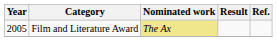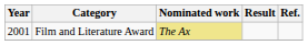 <table class="wikitable sortable">
 <tr>
 <th>Year</th>
 <th>Category</th>
 <th>Nominated work</th>
 <th>Result</th>
 <th>Ref.</th>
 </tr>
 <tr>
-<td>2005</td>
+<td>2001</td>
 <td>Film and Literature Award</td>
 <td style="background: khaki;"><em>The Ax</em></td>
 <td></td>
 <td></td>
 </tr>
 <tr>
 </tr>
 </table>
